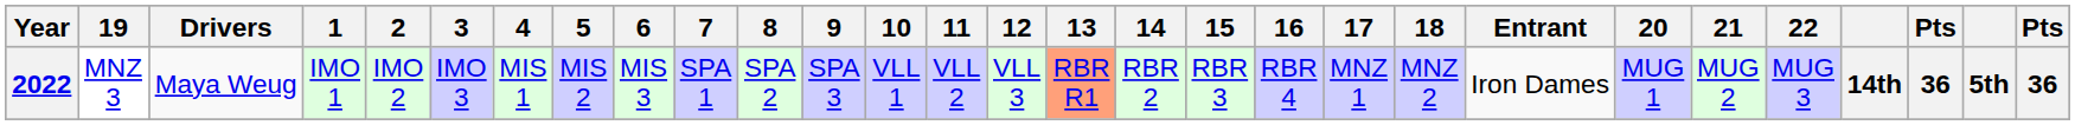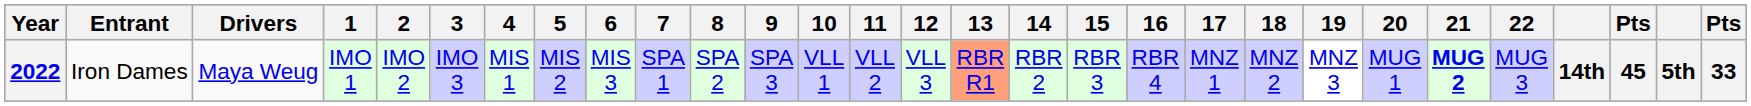 <table class="wikitable" style="text-align:center; font-size:85%">
 <tr>
 <th>Year</th>
-<th>19</th>
+<th>Entrant</th>
 <th>Drivers</th>
 <th>1</th>
 <th>2</th>
 <th>3</th>
 <th>4</th>
 <th>5</th>
 <th>6</th>
 <th>7</th>
 <th>8</th>
 <th>9</th>
 <th>10</th>
 <th>11</th>
 <th>12</th>
 <th>13</th>
 <th>14</th>
 <th>15</th>
 <th>16</th>
 <th>17</th>
 <th>18</th>
-<th>Entrant</th>
+<th>19</th>
 <th>20</th>
 <th>21</th>
 <th>22</th>
 <th></th>
 <th>Pts</th>
 <th></th>
 <th>Pts</th>
 </tr>
 <tr>
 <th><a href='#'>2022</a></th>
-<td style="background:#FFFFFF;"><a href='#'>MNZ<br>3</a><br></td>
+<td align="left"> Iron Dames</td>
 <td align="left"> <a href='#'>Maya Weug</a></td>
 <td style="background:#DFFFDF;"><a href='#'>IMO<br>1</a><br></td>
 <td style="background:#DFFFDF;"><a href='#'>IMO<br>2</a><br></td>
 <td style="background:#CFCFFF;"><a href='#'>IMO<br>3</a><br></td>
 <td style="background:#DFFFDF;"><a href='#'>MIS<br>1</a><br></td>
 <td style="background:#CFCFFF;"><a href='#'>MIS<br>2</a><br></td>
 <td style="background:#DFFFDF;"><a href='#'>MIS<br>3</a><br></td>
 <td style="background:#CFCFFF;"><a href='#'>SPA<br>1</a><br></td>
 <td style="background:#DFFFDF;"><a href='#'>SPA<br>2</a><br></td>
 <td style="background:#CFCFFF;"><a href='#'>SPA<br>3</a><br></td>
 <td style="background:#CFCFFF;"><a href='#'>VLL<br>1</a><br></td>
 <td style="background:#CFCFFF;"><a href='#'>VLL<br>2</a><br></td>
 <td style="background:#DFFFDF;"><a href='#'>VLL<br>3</a><br></td>
 <td style="background: lightsalmon;"><a href='#'>RBR<br>R1</a></td>
 <td style="background:#DFFFDF;"><a href='#'>RBR<br>2</a><br></td>
 <td style="background:#DFFFDF;"><a href='#'>RBR<br>3</a><br></td>
 <td style="background:#CFCFFF;"><a href='#'>RBR<br>4</a><br></td>
 <td style="background:#CFCFFF;"><a href='#'>MNZ<br>1</a><br></td>
 <td style="background:#CFCFFF;"><a href='#'>MNZ<br>2</a><br></td>
-<td align="left"> Iron Dames</td>
+<td style="background:#FFFFFF;"><a href='#'>MNZ<br>3</a><br></td>
 <td style="background:#CFCFFF;"><a href='#'>MUG<br>1</a><br></td>
-<td style="background:#DFFFDF;"><a href='#'>MUG<br>2</a><br></td>
+<td style="background:#DFFFDF;"><strong><a href='#'>MUG<br>2</a><br></strong></td>
 <td style="background:#CFCFFF;"><a href='#'>MUG<br>3</a><br></td>
 <th>14th</th>
-<th>36</th>
+<th>45</th>
 <th>5th</th>
-<th>36</th>
+<th>33</th>
 </tr>
 </table>
